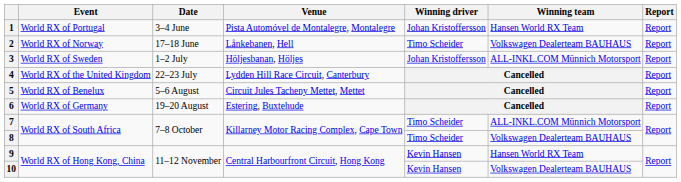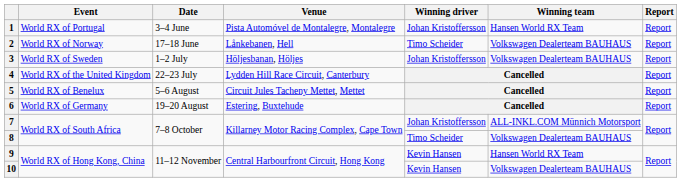 <table class="wikitable" style="font-size:85%;">
 <tr>
 <th></th>
 <th>Event</th>
 <th>Date</th>
 <th>Venue</th>
 <th>Winning driver</th>
 <th>Winning team</th>
 <th>Report</th>
 </tr>
 <tr>
 <th>1</th>
 <td> <a href='#'>World RX of Portugal</a></td>
 <td>3–4 June</td>
 <td><a href='#'>Pista Automóvel de Montalegre</a>, <a href='#'>Montalegre</a></td>
 <td> <a href='#'>Johan Kristoffersson</a></td>
 <td> <a href='#'>Hansen World RX Team</a></td>
 <td><a href='#'>Report</a></td>
 </tr>
 <tr>
 <th>2</th>
 <td> <a href='#'>World RX of Norway</a></td>
 <td>17–18 June</td>
 <td><a href='#'>Lånkebanen</a>, <a href='#'>Hell</a></td>
 <td> <a href='#'>Timo Scheider</a></td>
 <td> <a href='#'>Volkswagen Dealerteam BAUHAUS</a></td>
 <td><a href='#'>Report</a></td>
 </tr>
 <tr>
 <th>3</th>
 <td> <a href='#'>World RX of Sweden</a></td>
 <td>1–2 July</td>
 <td><a href='#'>Höljesbanan</a>, <a href='#'>Höljes</a></td>
 <td> <a href='#'>Johan Kristoffersson</a></td>
-<td> <a href='#'>ALL-INKL.COM Münnich Motorsport</a></td>
+<td> <a href='#'>Volkswagen Dealerteam BAUHAUS</a></td>
 <td><a href='#'>Report</a></td>
 </tr>
 <tr>
 <th>4</th>
 <td> <a href='#'>World RX of the United Kingdom</a></td>
 <td>22–23 July</td>
 <td><a href='#'>Lydden Hill Race Circuit</a>, <a href='#'>Canterbury</a></td>
 <th colspan="2">Cancelled</th>
 <td><a href='#'>Report</a></td>
 </tr>
 <tr>
 <th>5</th>
 <td> <a href='#'>World RX of Benelux</a></td>
 <td>5–6 August</td>
 <td><a href='#'>Circuit Jules Tacheny Mettet</a>, <a href='#'>Mettet</a></td>
 <th colspan="2">Cancelled</th>
 <td><a href='#'>Report</a></td>
 </tr>
 <tr>
 <th>6</th>
 <td> <a href='#'>World RX of Germany</a></td>
 <td>19–20 August</td>
 <td><a href='#'>Estering</a>, <a href='#'>Buxtehude</a></td>
 <th colspan="2">Cancelled</th>
 <td><a href='#'>Report</a></td>
 </tr>
 <tr>
 <th>7</th>
 <td rowspan="2"> <a href='#'>World RX of South Africa</a></td>
 <td rowspan="2">7–8 October</td>
 <td rowspan="2"><a href='#'>Killarney Motor Racing Complex</a>, <a href='#'>Cape Town</a></td>
-<td> <a href='#'>Timo Scheider</a></td>
+<td> <a href='#'>Johan Kristoffersson</a></td>
 <td> <a href='#'>ALL-INKL.COM Münnich Motorsport</a></td>
 <td rowspan=2><a href='#'>Report</a></td>
 </tr>
 <tr>
 <th>8</th>
 <td> <a href='#'>Timo Scheider</a></td>
 <td> <a href='#'>Volkswagen Dealerteam BAUHAUS</a></td>
 </tr>
 <tr>
 <th>9</th>
 <td rowspan="2"> <a href='#'>World RX of Hong Kong, China</a></td>
 <td rowspan="2">11–12 November</td>
 <td rowspan="2"><a href='#'>Central Harbourfront Circuit</a>, <a href='#'>Hong Kong</a></td>
 <td> <a href='#'>Kevin Hansen</a></td>
 <td> <a href='#'>Hansen World RX Team</a></td>
 <td rowspan="2"><a href='#'>Report</a></td>
 </tr>
 <tr>
 <th>10</th>
 <td> <a href='#'>Kevin Hansen</a></td>
 <td> <a href='#'>Volkswagen Dealerteam BAUHAUS</a></td>
 </tr>
 </table>
